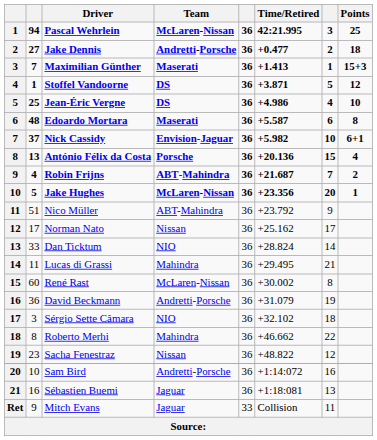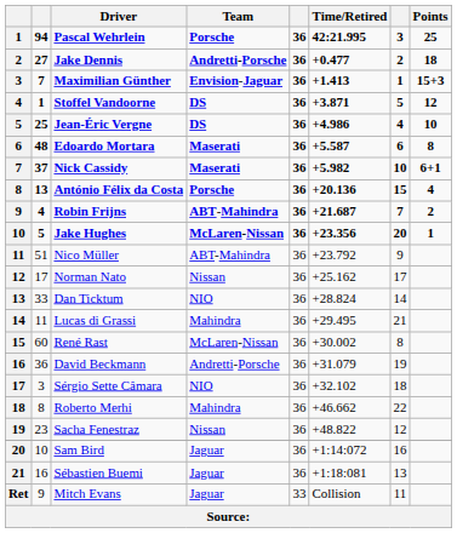 <table class="wikitable sortable" style="font-size: 85%">
 <tr>
 <th scope="col"></th>
 <th scope="col"></th>
 <th scope="col">Driver</th>
 <th scope="col">Team</th>
 <th scope="col"></th>
 <th scope="col" class="unsortable">Time/Retired</th>
 <th scope="col"></th>
 <th scope="col">Points</th>
 </tr>
 <tr>
 <th scope="row">1</th>
 <td align="center"><strong>94</strong></td>
 <td data-sort-value=" "><strong> <a href='#'>Pascal Wehrlein</a></strong></td>
-<td><strong><a href='#'>McLaren</a>-<a href='#'>Nissan</a></strong></td>
+<td><a href='#'><strong>Porsche</strong></a></td>
 <td><strong>36</strong></td>
 <td><strong>42:21.995</strong></td>
 <td align="center"><strong>3</strong></td>
 <td align="center"><strong>25</strong></td>
 </tr>
 <tr>
 <th scope="row">2</th>
 <td align="center"><strong>27</strong></td>
 <td data-sort-value=" "><strong> <a href='#'>Jake Dennis</a></strong></td>
 <td><strong><a href='#'>Andretti</a>-<a href='#'>Porsche</a></strong></td>
 <td><strong>36</strong></td>
 <td><strong>+0.477</strong></td>
 <td align="center"><strong>2</strong></td>
 <td align="center"><strong>18</strong></td>
 </tr>
 <tr>
 <th scope="row">3</th>
 <td align="center"><strong>7</strong></td>
 <td data-sort-value=" "><strong> <a href='#'>Maximilian Günther</a></strong></td>
-<td><strong><a href='#'>Maserati</a></strong></td>
+<td><a href='#'><strong>Envision</strong></a>-<a href='#'><strong>Jaguar</strong></a></td>
 <td><strong>36</strong></td>
 <td><strong>+1.413</strong></td>
 <td align="center"><strong>1</strong></td>
 <td align="center"><strong>15+3</strong></td>
 </tr>
 <tr>
 <th scope="row">4</th>
 <td align="center"><strong>1</strong></td>
 <td data-sort-value=" "><strong> <a href='#'>Stoffel Vandoorne</a></strong></td>
 <td><a href='#'><strong>DS</strong></a></td>
 <td><strong>36</strong></td>
 <td><strong>+3.871</strong></td>
 <td align="center"><strong>5</strong></td>
 <td align="center"><strong>12</strong></td>
 </tr>
 <tr>
 <th scope="row">5</th>
 <td align="center"><strong>25</strong></td>
 <td data-sort-value=" "><strong> <a href='#'>Jean-Éric Vergne</a></strong></td>
 <td><a href='#'><strong>DS</strong></a></td>
 <td><strong>36</strong></td>
 <td><strong>+4.986</strong></td>
 <td align="center"><strong>4</strong></td>
 <td align="center"><strong>10</strong></td>
 </tr>
 <tr>
 <th scope="row">6</th>
 <td align="center"><strong>48</strong></td>
 <td data-sort-value=" "><strong> <a href='#'>Edoardo Mortara</a></strong></td>
 <td><strong><a href='#'>Maserati</a></strong></td>
 <td><strong>36</strong></td>
 <td><strong>+5.587</strong></td>
 <td align="center"><strong>6</strong></td>
 <td align="center"><strong>8</strong></td>
 </tr>
 <tr>
 <th scope="row">7</th>
 <td align="center"><strong>37</strong></td>
 <td data-sort-value=" "><strong> <a href='#'>Nick Cassidy</a></strong></td>
-<td><a href='#'><strong>Envision</strong></a>-<a href='#'><strong>Jaguar</strong></a></td>
+<td><strong><a href='#'>Maserati</a></strong></td>
 <td><strong>36</strong></td>
 <td><strong>+5.982</strong></td>
 <td align="center"><strong>10</strong></td>
 <td align="center"><strong>6+1</strong></td>
 </tr>
 <tr>
 <th scope="row">8</th>
 <td align="center"><strong>13</strong></td>
 <td data-sort-value=" "><strong> <a href='#'>António Félix da Costa</a></strong></td>
 <td><strong><a href='#'>Porsche</a></strong></td>
 <td><strong>36</strong></td>
 <td><strong>+20.136</strong></td>
 <td align="center"><strong>15</strong></td>
 <td align="center"><strong>4</strong></td>
 </tr>
 <tr>
 <th scope="row">9</th>
 <td align="center"><strong>4</strong></td>
 <td data-sort-value=" "><strong> <a href='#'>Robin Frijns</a></strong></td>
 <td><a href='#'><strong>ABT</strong></a>-<a href='#'><strong>Mahindra</strong></a></td>
 <td><strong>36</strong></td>
 <td><strong>+21.687</strong></td>
 <td align="center"><strong>7</strong></td>
 <td align="center"><strong>2</strong></td>
 </tr>
 <tr>
 <th scope="row">10</th>
 <td align="center"><strong>5</strong></td>
 <td data-sort-value=" "><strong> <a href='#'>Jake Hughes</a></strong></td>
 <td><strong><a href='#'>McLaren</a>-<a href='#'>Nissan</a></strong></td>
 <td><strong>36</strong></td>
 <td><strong>+23.356</strong></td>
 <td align="center"><strong>20</strong></td>
 <td align="center"><strong>1</strong></td>
 </tr>
 <tr>
 <th scope="row">11</th>
 <td align="center">51</td>
 <td data-sort-value=" "> <a href='#'>Nico Müller</a></td>
 <td><a href='#'>ABT</a>-<a href='#'>Mahindra</a></td>
 <td>36</td>
 <td>+23.792</td>
 <td align="center">9</td>
 <td align="center"></td>
 </tr>
 <tr>
 <th scope="row">12</th>
 <td align="center">17</td>
 <td data-sort-value=" "> <a href='#'>Norman Nato</a></td>
 <td><a href='#'>Nissan</a></td>
 <td>36</td>
 <td>+25.162</td>
 <td align="center">17</td>
 <td align="center"></td>
 </tr>
 <tr>
 <th scope="row">13</th>
 <td align="center">33</td>
 <td data-sort-value=" "> <a href='#'>Dan Ticktum</a></td>
 <td><a href='#'>NIO</a></td>
 <td>36</td>
 <td>+28.824</td>
 <td align="center">14</td>
 <td align="center"></td>
 </tr>
 <tr>
 <th scope="row">14</th>
 <td align="center">11</td>
 <td data-sort-value=" "> <a href='#'>Lucas di Grassi</a></td>
 <td><a href='#'>Mahindra</a></td>
 <td>36</td>
 <td>+29.495</td>
 <td align="center">21</td>
 <td align="center"></td>
 </tr>
 <tr>
 <th scope="row">15</th>
 <td align="center">60</td>
 <td data-sort-value=" "> <a href='#'>René Rast</a></td>
 <td><a href='#'>McLaren</a>-<a href='#'>Nissan</a></td>
 <td>36</td>
 <td>+30.002</td>
 <td align="center">8</td>
 <td align="center"></td>
 </tr>
 <tr>
 <th scope="row">16</th>
 <td align="center">36</td>
 <td data-sort-value=" "> <a href='#'>David Beckmann</a></td>
 <td><a href='#'>Andretti</a>-<a href='#'>Porsche</a></td>
 <td>36</td>
 <td>+31.079</td>
 <td align="center">19</td>
 <td align="center"></td>
 </tr>
 <tr>
 <th scope="row">17</th>
 <td align="center">3</td>
 <td data-sort-value=" "> <a href='#'>Sérgio Sette Câmara</a></td>
 <td><a href='#'>NIO</a></td>
 <td>36</td>
 <td>+32.102</td>
 <td align="center">18</td>
 <td align="center"></td>
 </tr>
 <tr>
 <th scope="row">18</th>
 <td align="center">8</td>
 <td data-sort-value=" "> <a href='#'>Roberto Merhi</a></td>
 <td><a href='#'>Mahindra</a></td>
 <td>36</td>
 <td>+46.662</td>
 <td align="center">22</td>
 <td align="center"></td>
 </tr>
 <tr>
 <th scope="row">19</th>
 <td align="center">23</td>
 <td data-sort-value=" "> <a href='#'>Sacha Fenestraz</a></td>
 <td><a href='#'>Nissan</a></td>
 <td>36</td>
 <td>+48.822</td>
 <td align="center">12</td>
 <td align="center"></td>
 </tr>
 <tr>
 </tr>
 <tr>
 <th scope="row">20</th>
 <td align="center">10</td>
 <td data-sort-value=" "> <a href='#'>Sam Bird</a></td>
-<td><a href='#'>Andretti</a>-<a href='#'>Porsche</a></td>
+<td><a href='#'>Jaguar</a></td>
 <td>36</td>
 <td>+1:14:072</td>
 <td align="center">16</td>
 <td align="center"></td>
 </tr>
 <tr>
 <th scope="row">21</th>
 <td align="center">16</td>
 <td data-sort-value=" "> <a href='#'>Sébastien Buemi</a></td>
 <td><a href='#'>Jaguar</a></td>
 <td>36</td>
 <td>+1:18:081</td>
 <td align="center">13</td>
 <td align="center"></td>
 </tr>
 <tr>
 <th scope="row">Ret</th>
 <td align="center">9</td>
 <td data-sort-value=" "> <a href='#'>Mitch Evans</a></td>
 <td><a href='#'>Jaguar</a></td>
 <td>33</td>
 <td>Collision</td>
 <td align="center">11</td>
 <td></td>
 </tr>
 <tr>
 <th colspan="8">Source:</th>
 </tr>
 </table>
